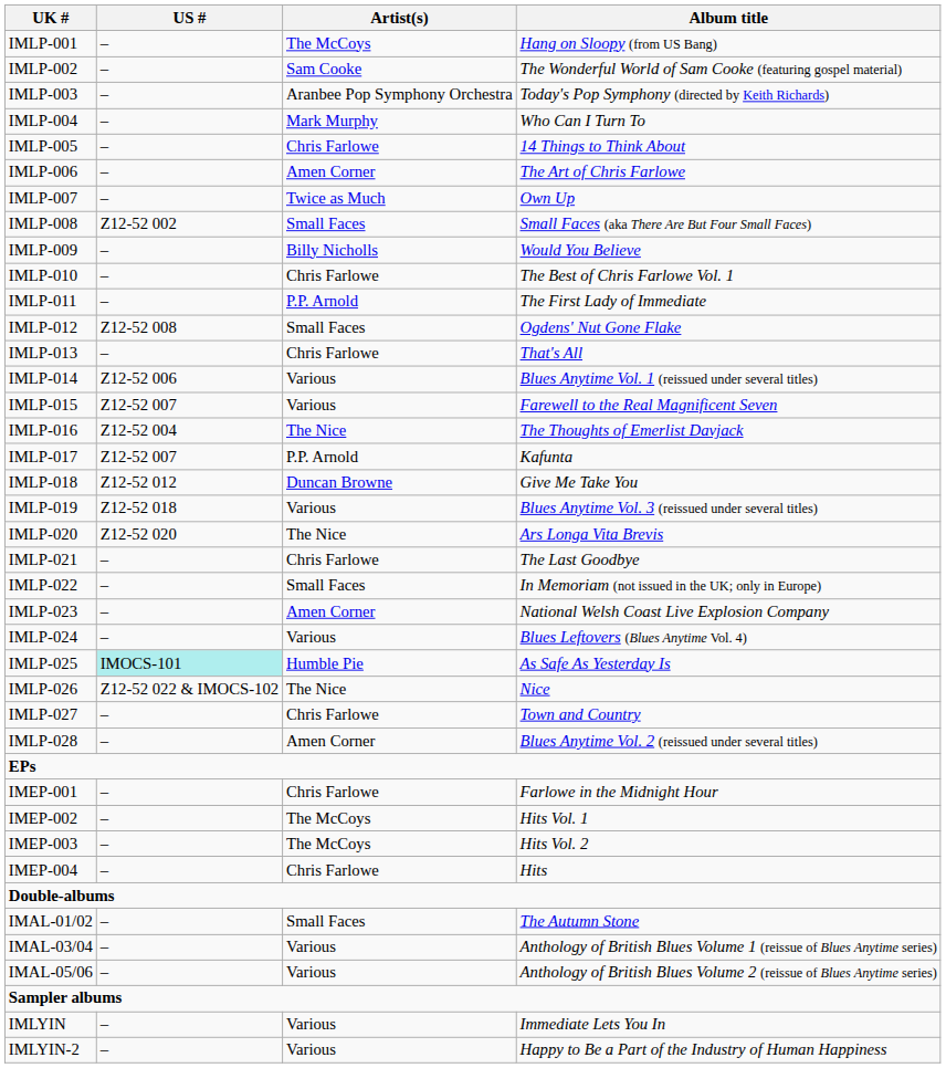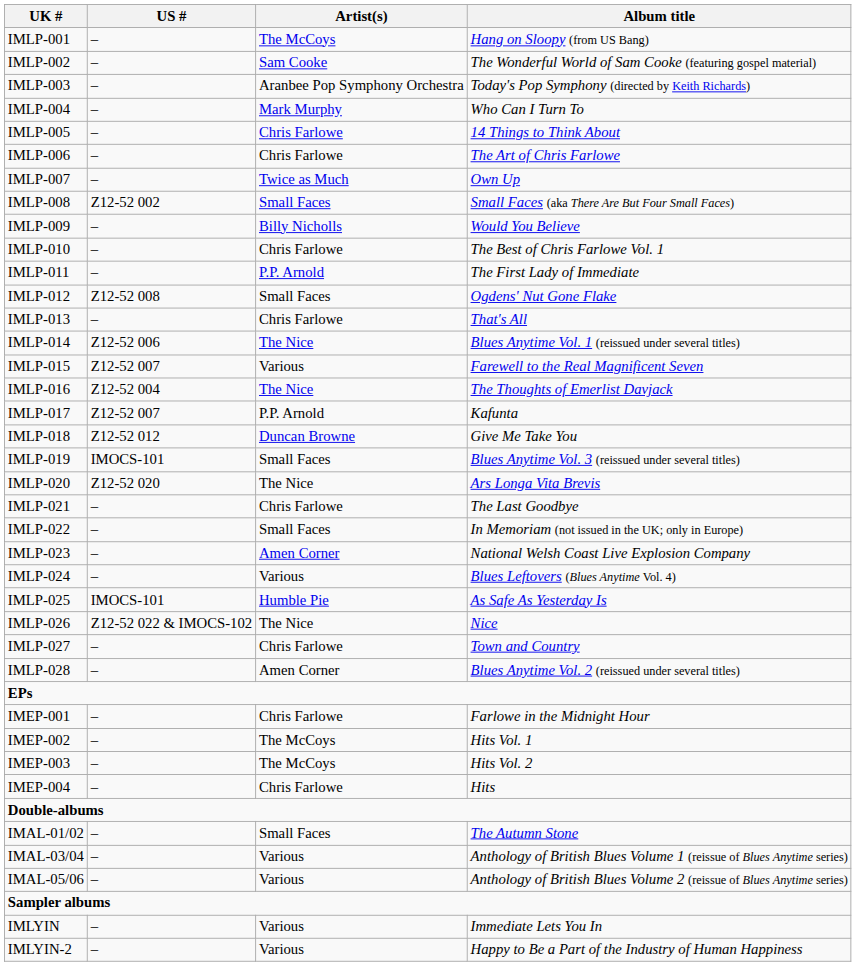 <table class="wikitable">
 <tr>
 <th>UK #</th>
 <th>US #</th>
 <th>Artist(s)</th>
 <th>Album title</th>
 </tr>
 <tr>
 <td>IMLP-001</td>
 <td>–</td>
 <td><a href='#'>The McCoys</a></td>
 <td><em><a href='#'>Hang on Sloopy</a></em> <small>(from US Bang)</small></td>
 </tr>
 <tr>
 <td>IMLP-002</td>
 <td>–</td>
 <td><a href='#'>Sam Cooke</a></td>
 <td><em>The Wonderful World of Sam Cooke</em> <small>(featuring gospel material)</small></td>
 </tr>
 <tr>
 <td>IMLP-003</td>
 <td>–</td>
 <td>Aranbee Pop Symphony Orchestra</td>
 <td><em>Today's Pop Symphony</em> <small>(directed by <a href='#'>Keith Richards</a>)</small></td>
 </tr>
 <tr>
 <td>IMLP-004</td>
 <td>–</td>
 <td><a href='#'>Mark Murphy</a></td>
 <td><em>Who Can I Turn To</em></td>
 </tr>
 <tr>
 <td>IMLP-005</td>
 <td>–</td>
 <td><a href='#'>Chris Farlowe</a></td>
 <td><em><a href='#'>14 Things to Think About</a></em></td>
 </tr>
 <tr>
 <td>IMLP-006</td>
 <td>–</td>
-<td><a href='#'>Amen Corner</a></td>
+<td>Chris Farlowe</td>
 <td><em><a href='#'>The Art of Chris Farlowe</a></em></td>
 </tr>
 <tr>
 <td>IMLP-007</td>
 <td>–</td>
 <td><a href='#'>Twice as Much</a></td>
 <td><em><a href='#'>Own Up</a></em></td>
 </tr>
 <tr>
 <td>IMLP-008</td>
 <td>Z12-52 002</td>
 <td><a href='#'>Small Faces</a></td>
 <td><em><a href='#'>Small Faces</a></em> <small>(aka <em>There Are But Four Small Faces</em>)</small></td>
 </tr>
 <tr>
 <td>IMLP-009</td>
 <td>–</td>
 <td><a href='#'>Billy Nicholls</a></td>
 <td><em><a href='#'>Would You Believe</a></em></td>
 </tr>
 <tr>
 <td>IMLP-010</td>
 <td>–</td>
 <td>Chris Farlowe</td>
 <td><em>The Best of Chris Farlowe Vol. 1</em></td>
 </tr>
 <tr>
 <td>IMLP-011</td>
 <td>–</td>
 <td><a href='#'>P.P. Arnold</a></td>
 <td><em>The First Lady of Immediate</em></td>
 </tr>
 <tr>
 <td>IMLP-012</td>
 <td>Z12-52 008</td>
 <td>Small Faces</td>
 <td><em><a href='#'>Ogdens' Nut Gone Flake</a></em></td>
 </tr>
 <tr>
 <td>IMLP-013</td>
 <td>–</td>
 <td>Chris Farlowe</td>
 <td><em><a href='#'>That's All</a></em></td>
 </tr>
 <tr>
 <td>IMLP-014</td>
 <td>Z12-52 006</td>
-<td>Various</td>
+<td><a href='#'>The Nice</a></td>
 <td><em><a href='#'>Blues Anytime Vol. 1</a></em> <small>(reissued under several titles)</small></td>
 </tr>
 <tr>
 <td>IMLP-015</td>
 <td>Z12-52 007</td>
 <td>Various</td>
 <td><em><a href='#'>Farewell to the Real Magnificent Seven</a></em></td>
 </tr>
 <tr>
 <td>IMLP-016</td>
 <td>Z12-52 004</td>
 <td><a href='#'>The Nice</a></td>
 <td><em><a href='#'>The Thoughts of Emerlist Davjack</a></em></td>
 </tr>
 <tr>
 <td>IMLP-017</td>
 <td>Z12-52 007</td>
 <td>P.P. Arnold</td>
 <td><em>Kafunta</em></td>
 </tr>
 <tr>
 <td>IMLP-018</td>
 <td>Z12-52 012</td>
 <td><a href='#'>Duncan Browne</a></td>
 <td><em>Give Me Take You</em></td>
 </tr>
 <tr>
 <td>IMLP-019</td>
-<td>Z12-52 018</td>
-<td>Various</td>
+<td>IMOCS-101</td>
+<td>Small Faces</td>
 <td><em><a href='#'>Blues Anytime Vol. 3</a></em> <small>(reissued under several titles)</small></td>
 </tr>
 <tr>
 <td>IMLP-020</td>
 <td>Z12-52 020</td>
 <td>The Nice</td>
 <td><em><a href='#'>Ars Longa Vita Brevis</a></em></td>
 </tr>
 <tr>
 <td>IMLP-021</td>
 <td>–</td>
 <td>Chris Farlowe</td>
 <td><em>The Last Goodbye</em></td>
 </tr>
 <tr>
 <td>IMLP-022</td>
 <td>–</td>
 <td>Small Faces</td>
 <td><em>In Memoriam</em> <small>(not issued in the UK; only in Europe)</small></td>
 </tr>
 <tr>
 <td>IMLP-023</td>
 <td>–</td>
 <td><a href='#'>Amen Corner</a></td>
 <td><em>National Welsh Coast Live Explosion Company</em></td>
 </tr>
 <tr>
 <td>IMLP-024</td>
 <td>–</td>
 <td>Various</td>
 <td><em><a href='#'>Blues Leftovers</a></em> <small>(<em>Blues Anytime</em> Vol. 4)</small></td>
 </tr>
 <tr>
 <td>IMLP-025</td>
-<td style="background: paleturquoise;">IMOCS-101</td>
+<td>IMOCS-101</td>
 <td><a href='#'>Humble Pie</a></td>
 <td><em><a href='#'>As Safe As Yesterday Is</a></em></td>
 </tr>
 <tr>
 <td>IMLP-026</td>
 <td>Z12-52 022 & IMOCS-102</td>
 <td>The Nice</td>
 <td><em><a href='#'>Nice</a></em></td>
 </tr>
 <tr>
 <td>IMLP-027</td>
 <td>–</td>
 <td>Chris Farlowe</td>
 <td><em><a href='#'>Town and Country</a></em></td>
 </tr>
 <tr>
 <td>IMLP-028</td>
 <td>–</td>
 <td>Amen Corner</td>
 <td><em><a href='#'>Blues Anytime Vol. 2</a></em> <small>(reissued under several titles)</small></td>
 </tr>
 <tr>
 <td colspan=4><strong>EPs</strong></td>
 </tr>
 <tr>
 <td>IMEP-001</td>
 <td>–</td>
 <td>Chris Farlowe</td>
 <td><em>Farlowe in the Midnight Hour</em></td>
 </tr>
 <tr>
 <td>IMEP-002</td>
 <td>–</td>
 <td>The McCoys</td>
 <td><em>Hits Vol. 1</em></td>
 </tr>
 <tr>
 <td>IMEP-003</td>
 <td>–</td>
 <td>The McCoys</td>
 <td><em>Hits Vol. 2</em></td>
 </tr>
 <tr>
 <td>IMEP-004</td>
 <td>–</td>
 <td>Chris Farlowe</td>
 <td><em>Hits</em></td>
 </tr>
 <tr>
 <td colspan=4><strong>Double-albums</strong></td>
 </tr>
 <tr>
 <td>IMAL-01/02</td>
 <td>–</td>
 <td>Small Faces</td>
 <td><em><a href='#'>The Autumn Stone</a></em></td>
 </tr>
 <tr>
 <td>IMAL-03/04</td>
 <td>–</td>
 <td>Various</td>
 <td><em>Anthology of British Blues Volume 1</em> <small>(reissue of <em>Blues Anytime</em> series)</small></td>
 </tr>
 <tr>
 <td>IMAL-05/06</td>
 <td>–</td>
 <td>Various</td>
 <td><em>Anthology of British Blues Volume 2</em> <small>(reissue of <em>Blues Anytime</em> series)</small></td>
 </tr>
 <tr>
 <td colspan=4><strong>Sampler albums</strong></td>
 </tr>
 <tr>
 <td>IMLYIN</td>
 <td>–</td>
 <td>Various</td>
 <td><em>Immediate Lets You In</em></td>
 </tr>
 <tr>
 <td>IMLYIN-2</td>
 <td>–</td>
 <td>Various</td>
 <td><em>Happy to Be a Part of the Industry of Human Happiness</em></td>
 </tr>
 </table>
